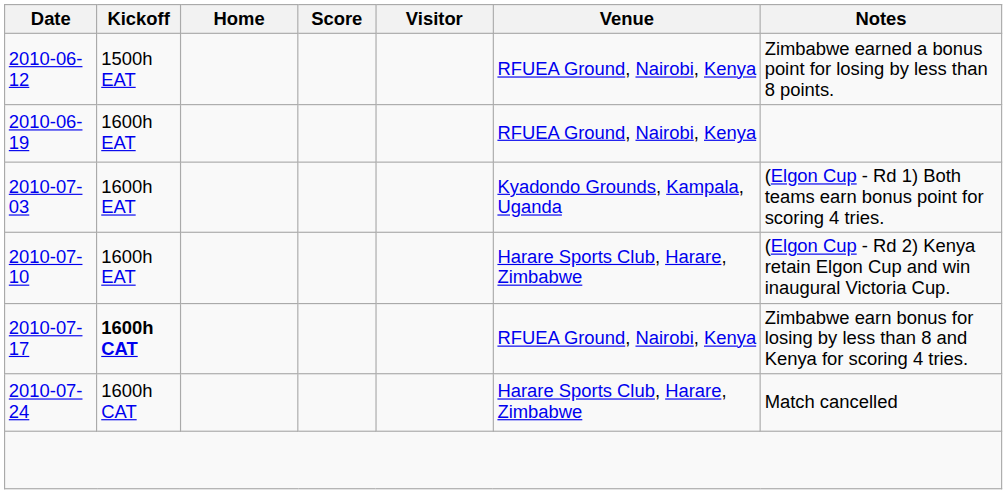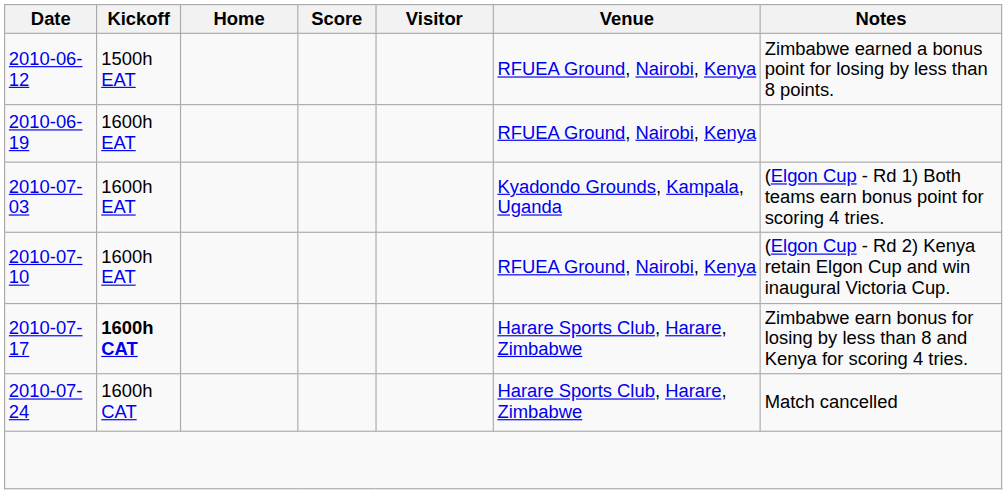 <table class="wikitable sortable">
 <tr>
 <th width="73">Date</th>
 <th width="65">Kickoff</th>
 <th width="95">Home</th>
 <th width="60">Score</th>
 <th width="95">Visitor</th>
 <th width="225">Venue</th>
 <th>Notes</th>
 </tr>
 <tr style="height: 50px;">
 <td><a href='#'>2010-06-12</a></td>
 <td>1500h <a href='#'>EAT</a></td>
 <td><strong></strong></td>
 <td></td>
 <td align="right"></td>
 <td><a href='#'>RFUEA Ground</a>, <a href='#'>Nairobi</a>, <a href='#'>Kenya</a></td>
 <td>Zimbabwe earned a bonus point for losing by less than 8 points.</td>
 </tr>
 <tr style="height: 50px;">
 <td><a href='#'>2010-06-19</a></td>
 <td>1600h <a href='#'>EAT</a></td>
 <td><strong></strong></td>
 <td></td>
 <td align="right"></td>
 <td><a href='#'>RFUEA Ground</a>, <a href='#'>Nairobi</a>, <a href='#'>Kenya</a></td>
 <td></td>
 </tr>
 <tr style="height: 50px;">
 <td><a href='#'>2010-07-03</a></td>
 <td>1600h <a href='#'>EAT</a></td>
 <td></td>
 <td></td>
 <td align="right"><strong></strong></td>
 <td><a href='#'>Kyadondo Grounds</a>, <a href='#'>Kampala</a>, <a href='#'>Uganda</a></td>
 <td>(<a href='#'>Elgon Cup</a> - Rd 1) Both teams earn bonus point for scoring 4 tries.</td>
 </tr>
 <tr style="height: 50px;">
 <td><a href='#'>2010-07-10</a></td>
 <td>1600h <a href='#'>EAT</a></td>
 <td><strong></strong></td>
 <td></td>
 <td align="right"></td>
-<td><a href='#'>Harare Sports Club</a>, <a href='#'>Harare</a>, <a href='#'>Zimbabwe</a></td>
+<td><a href='#'>RFUEA Ground</a>, <a href='#'>Nairobi</a>, <a href='#'>Kenya</a></td>
 <td>(<a href='#'>Elgon Cup</a> - Rd 2) Kenya retain Elgon Cup and win inaugural Victoria Cup.</td>
 </tr>
 <tr style="height: 50px;">
 <td><a href='#'>2010-07-17</a></td>
 <td><strong>1600h <a href='#'>CAT</a></strong></td>
 <td></td>
 <td></td>
 <td align="right"><strong></strong></td>
-<td><a href='#'>RFUEA Ground</a>, <a href='#'>Nairobi</a>, <a href='#'>Kenya</a></td>
+<td><a href='#'>Harare Sports Club</a>, <a href='#'>Harare</a>, <a href='#'>Zimbabwe</a></td>
 <td>Zimbabwe earn bonus for losing by less than 8 and Kenya for scoring 4 tries.</td>
 </tr>
 <tr style="height: 50px;">
 <td><a href='#'>2010-07-24</a></td>
 <td>1600h <a href='#'>CAT</a></td>
 <td></td>
 <td></td>
 <td align="right"></td>
 <td><a href='#'>Harare Sports Club</a>, <a href='#'>Harare</a>, <a href='#'>Zimbabwe</a></td>
 <td>Match cancelled</td>
 </tr>
 <tr style="height: 50px;">
 </tr>
 </table>
